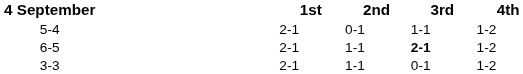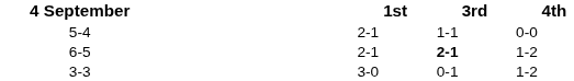 <table width=60% cellspacing=1>
 <tr>
 <th width=20%></th>
 <th width=16%>4 September</th>
 <th width=20%></th>
 <th width=8%>1st</th>
-<th width=8%>2nd</th>
 <th width=8%>3rd</th>
 <th width=8%>4th</th>
 </tr>
 <tr style=font-size:90%>
 <td align=right><strong></strong></td>
 <td align=center>5-4</td>
 <td></td>
 <td>2-1</td>
-<td>0-1</td>
 <td>1-1</td>
-<td>1-2</td>
+<td>0-0</td>
 </tr>
 <tr style=font-size:90%>
 <td align=right><strong></strong></td>
 <td align=center>6-5</td>
 <td></td>
 <td>2-1</td>
-<td>1-1</td>
 <td><strong>2-1</strong></td>
 <td>1-2</td>
 </tr>
 <tr style=font-size:90%>
 <td align=right></td>
 <td align=center>3-3</td>
 <td></td>
-<td>2-1</td>
-<td>1-1</td>
+<td>3-0</td>
 <td>0-1</td>
 <td>1-2</td>
 </tr>
 </table>
